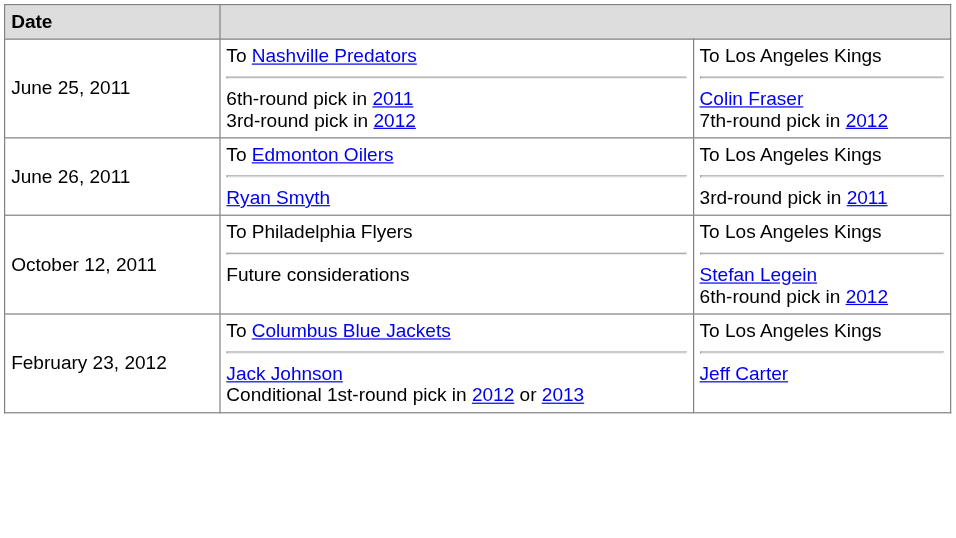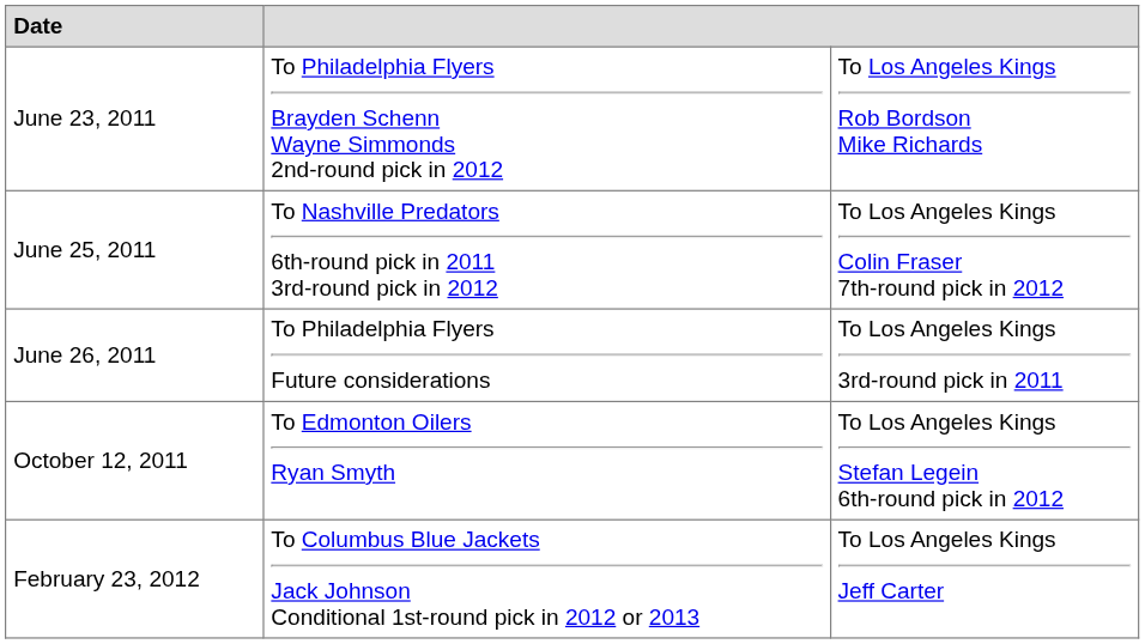 <table border="1"  cellpadding="5" style="border-collapse:collapse; width:90%;">
 <tr style="background:#ddd;">
 <td><strong>Date</strong></td>
 <th colspan="2"></th>
+</tr>
+<tr>
+<td>June 23, 2011</td>
+<td valign="top">To <a href='#'>Philadelphia Flyers</a> <hr><a href='#'>Brayden Schenn</a><br><a href='#'>Wayne Simmonds</a><br>2nd-round pick in <a href='#'>2012</a></td>
+<td valign="top">To <a href='#'>Los Angeles Kings</a> <hr><a href='#'>Rob Bordson</a><br><a href='#'>Mike Richards</a></td>
 </tr>
 <tr>
 <td>June 25, 2011</td>
 <td valign="top">To <a href='#'>Nashville Predators</a> <hr>6th-round pick in <a href='#'>2011</a><br>3rd-round pick in <a href='#'>2012</a></td>
 <td valign="top">To Los Angeles Kings <hr><a href='#'>Colin Fraser</a><br>7th-round pick in <a href='#'>2012</a></td>
 </tr>
 <tr>
 <td>June 26, 2011</td>
-<td valign="top">To <a href='#'>Edmonton Oilers</a> <hr><a href='#'>Ryan Smyth</a></td>
+<td valign="top">To Philadelphia Flyers <hr>Future considerations</td>
 <td valign="top">To Los Angeles Kings <hr>3rd-round pick in <a href='#'>2011</a></td>
 </tr>
 <tr>
 <td>October 12, 2011</td>
-<td valign="top">To Philadelphia Flyers <hr>Future considerations</td>
+<td valign="top">To <a href='#'>Edmonton Oilers</a> <hr><a href='#'>Ryan Smyth</a></td>
 <td valign="top">To Los Angeles Kings <hr><a href='#'>Stefan Legein</a><br>6th-round pick in <a href='#'>2012</a></td>
 </tr>
 <tr>
 <td>February 23, 2012</td>
 <td valign="top">To <a href='#'>Columbus Blue Jackets</a> <hr><a href='#'>Jack Johnson</a><br>Conditional 1st-round pick in <a href='#'>2012</a> or <a href='#'>2013</a></td>
 <td valign="top">To Los Angeles Kings <hr><a href='#'>Jeff Carter</a></td>
 </tr>
 </table>
